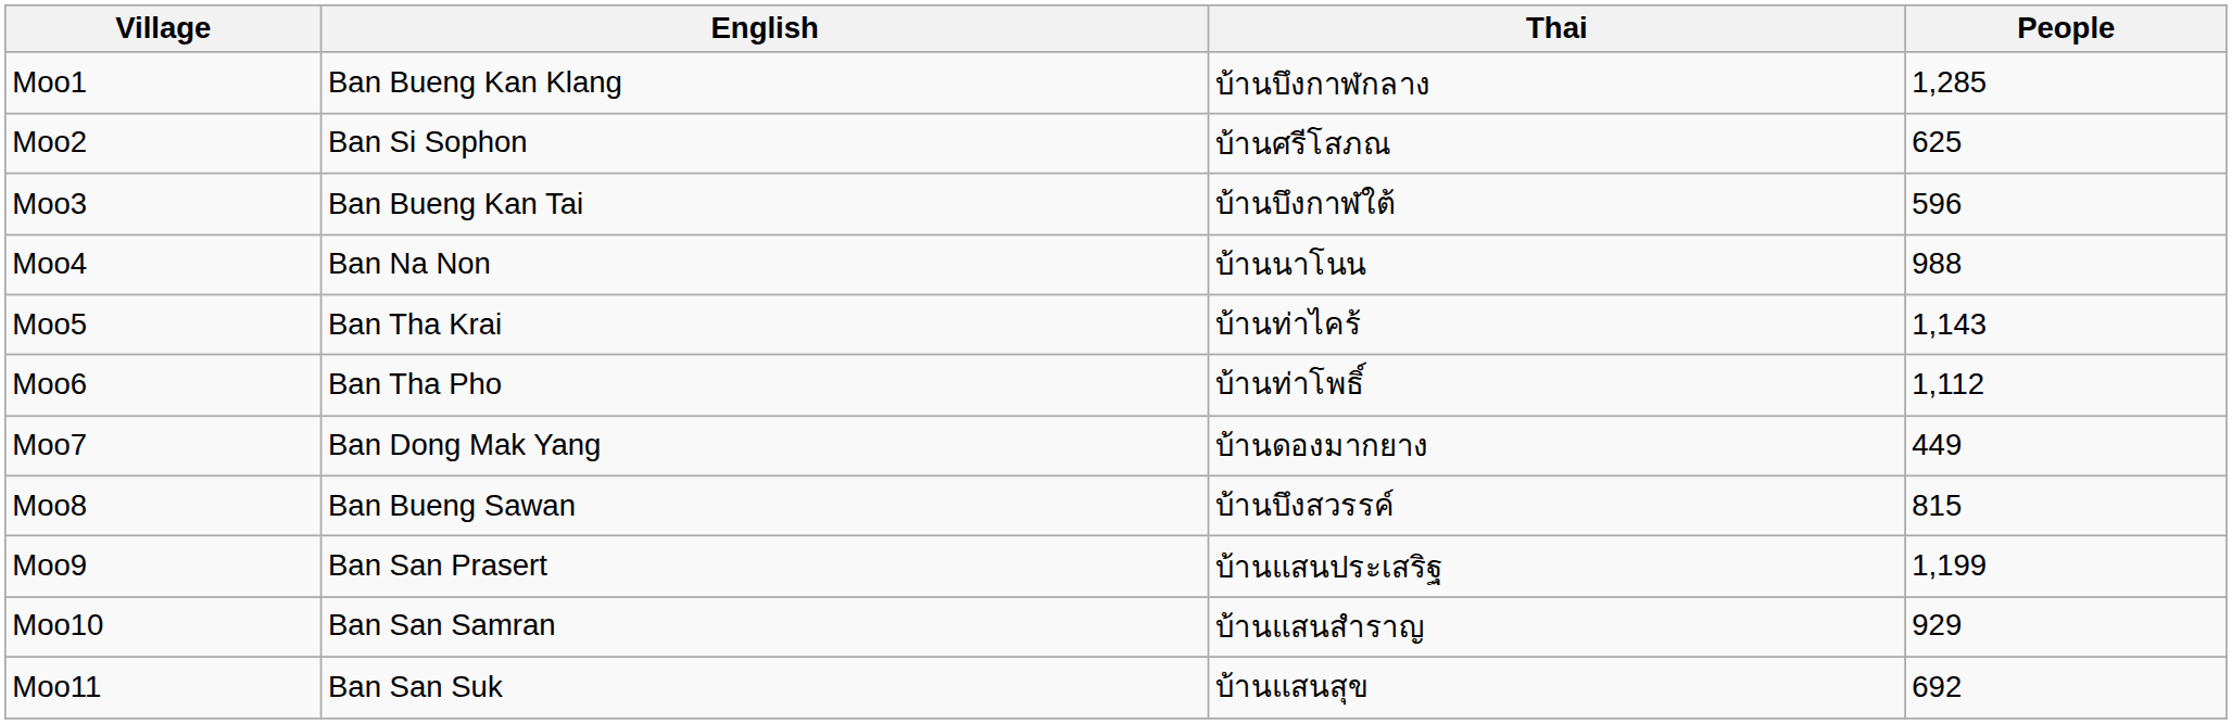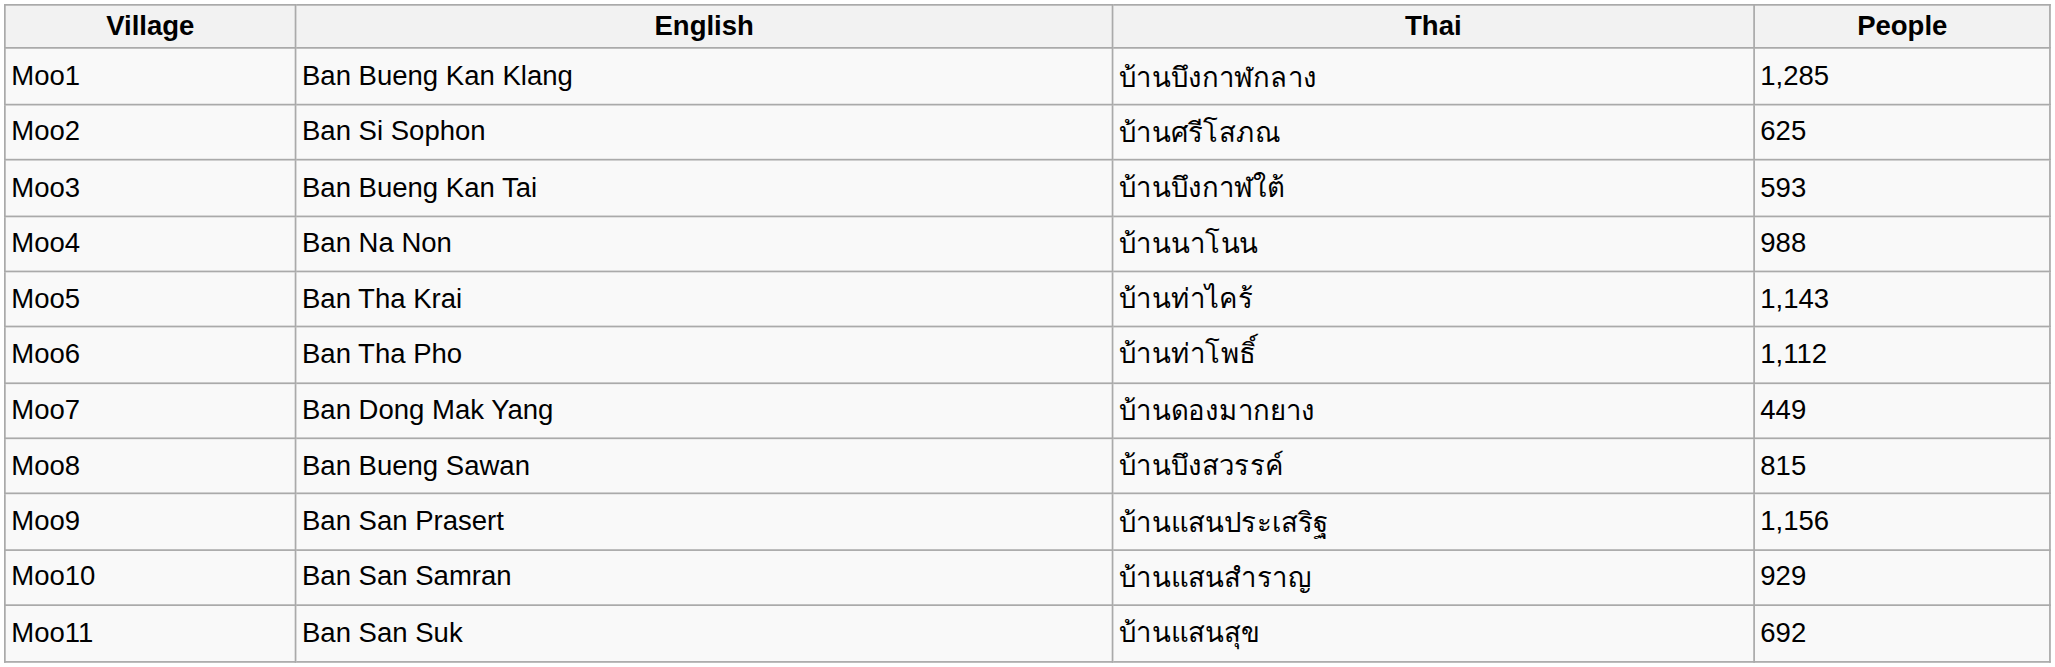 <table class="wikitable" style="width:60%;">
 <tr>
 <th>Village</th>
 <th>English</th>
 <th>Thai</th>
 <th>People</th>
 </tr>
 <tr>
 <td>Moo1</td>
 <td>Ban Bueng Kan Klang</td>
 <td>บ้านบึงกาฬกลาง</td>
 <td>1,285</td>
 </tr>
 <tr>
 <td>Moo2</td>
 <td>Ban Si Sophon</td>
 <td>บ้านศรีโสภณ</td>
 <td>625</td>
 </tr>
 <tr>
 <td>Moo3</td>
 <td>Ban Bueng Kan Tai</td>
 <td>บ้านบึงกาฬใต้</td>
-<td>596</td>
+<td>593</td>
 </tr>
 <tr>
 <td>Moo4</td>
 <td>Ban Na Non</td>
 <td>บ้านนาโนน</td>
 <td>988</td>
 </tr>
 <tr>
 <td>Moo5</td>
 <td>Ban Tha Krai</td>
 <td>บ้านท่าไคร้</td>
 <td>1,143</td>
 </tr>
 <tr>
 <td>Moo6</td>
 <td>Ban Tha Pho</td>
 <td>บ้านท่าโพธิ์</td>
 <td>1,112</td>
 </tr>
 <tr>
 <td>Moo7</td>
 <td>Ban Dong Mak Yang</td>
 <td>บ้านดองมากยาง</td>
 <td>449</td>
 </tr>
 <tr>
 <td>Moo8</td>
 <td>Ban Bueng Sawan</td>
 <td>บ้านบึงสวรรค์</td>
 <td>815</td>
 </tr>
 <tr>
 <td>Moo9</td>
 <td>Ban San Prasert</td>
 <td>บ้านแสนประเสริฐ</td>
-<td>1,199</td>
+<td>1,156</td>
 </tr>
 <tr>
 <td>Moo10</td>
 <td>Ban San Samran</td>
 <td>บ้านแสนสำราญ</td>
 <td>929</td>
 </tr>
 <tr>
 <td>Moo11</td>
 <td>Ban San Suk</td>
 <td>บ้านแสนสุข</td>
 <td>692</td>
 </tr>
 </table>
